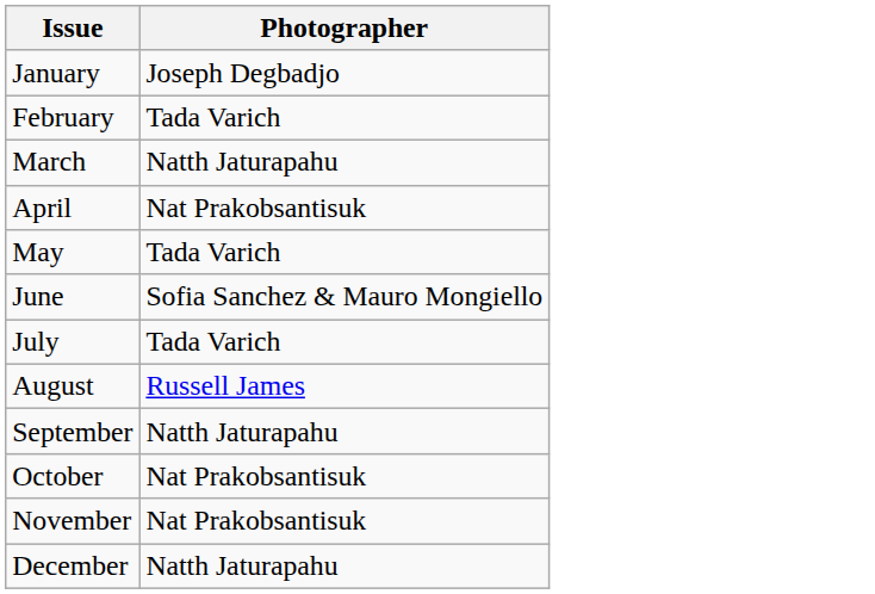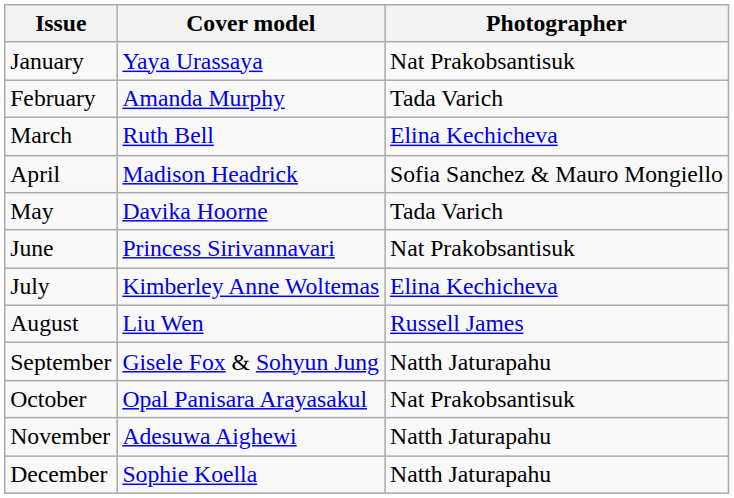 <table class="sortable wikitable">
 <tr>
 <th>Issue</th>
+<th>Cover model</th>
 <th>Photographer</th>
 </tr>
 <tr>
 <td>January</td>
-<td>Joseph Degbadjo</td>
+<td><a href='#'>Yaya Urassaya</a></td>
+<td>Nat Prakobsantisuk</td>
 </tr>
 <tr>
 <td>February</td>
+<td><a href='#'>Amanda Murphy</a></td>
 <td>Tada Varich</td>
 </tr>
 <tr>
 <td>March</td>
-<td>Natth Jaturapahu</td>
+<td><a href='#'>Ruth Bell</a></td>
+<td><a href='#'>Elina Kechicheva</a></td>
 </tr>
 <tr>
 <td>April</td>
-<td>Nat Prakobsantisuk</td>
+<td><a href='#'>Madison Headrick</a></td>
+<td>Sofia Sanchez & Mauro Mongiello</td>
 </tr>
 <tr>
 <td>May</td>
+<td><a href='#'>Davika Hoorne</a></td>
 <td>Tada Varich</td>
 </tr>
 <tr>
 <td>June</td>
-<td>Sofia Sanchez & Mauro Mongiello</td>
+<td><a href='#'>Princess Sirivannavari</a></td>
+<td>Nat Prakobsantisuk</td>
 </tr>
 <tr>
 <td>July</td>
-<td>Tada Varich</td>
+<td><a href='#'>Kimberley Anne Woltemas</a></td>
+<td><a href='#'>Elina Kechicheva</a></td>
 </tr>
 <tr>
 <td>August</td>
+<td><a href='#'>Liu Wen</a></td>
 <td><a href='#'>Russell James</a></td>
 </tr>
 <tr>
 <td>September</td>
+<td><a href='#'>Gisele Fox</a> & <a href='#'>Sohyun Jung</a></td>
 <td>Natth Jaturapahu</td>
 </tr>
 <tr>
 <td>October</td>
+<td><a href='#'>Opal Panisara Arayasakul</a></td>
 <td>Nat Prakobsantisuk</td>
 </tr>
 <tr>
 <td>November</td>
-<td>Nat Prakobsantisuk</td>
+<td><a href='#'>Adesuwa Aighewi</a></td>
+<td>Natth Jaturapahu</td>
 </tr>
 <tr>
 <td>December</td>
+<td><a href='#'>Sophie Koella</a></td>
 <td>Natth Jaturapahu</td>
 </tr>
 </table>
